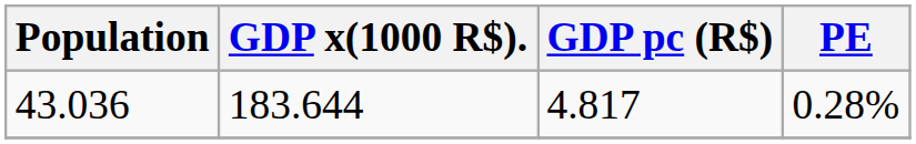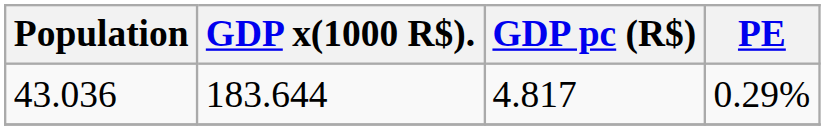 <table class="wikitable" border="1">
 <tr>
 <th>Population </th>
 <th><a href='#'>GDP</a> x(1000 R$).</th>
 <th><a href='#'>GDP pc</a> (R$)</th>
 <th><a href='#'>PE</a></th>
 </tr>
 <tr>
 <td>43.036</td>
 <td>183.644</td>
 <td>4.817</td>
-<td>0.28%</td>
+<td>0.29%</td>
 </tr>
 <tr>
 </tr>
 </table>
